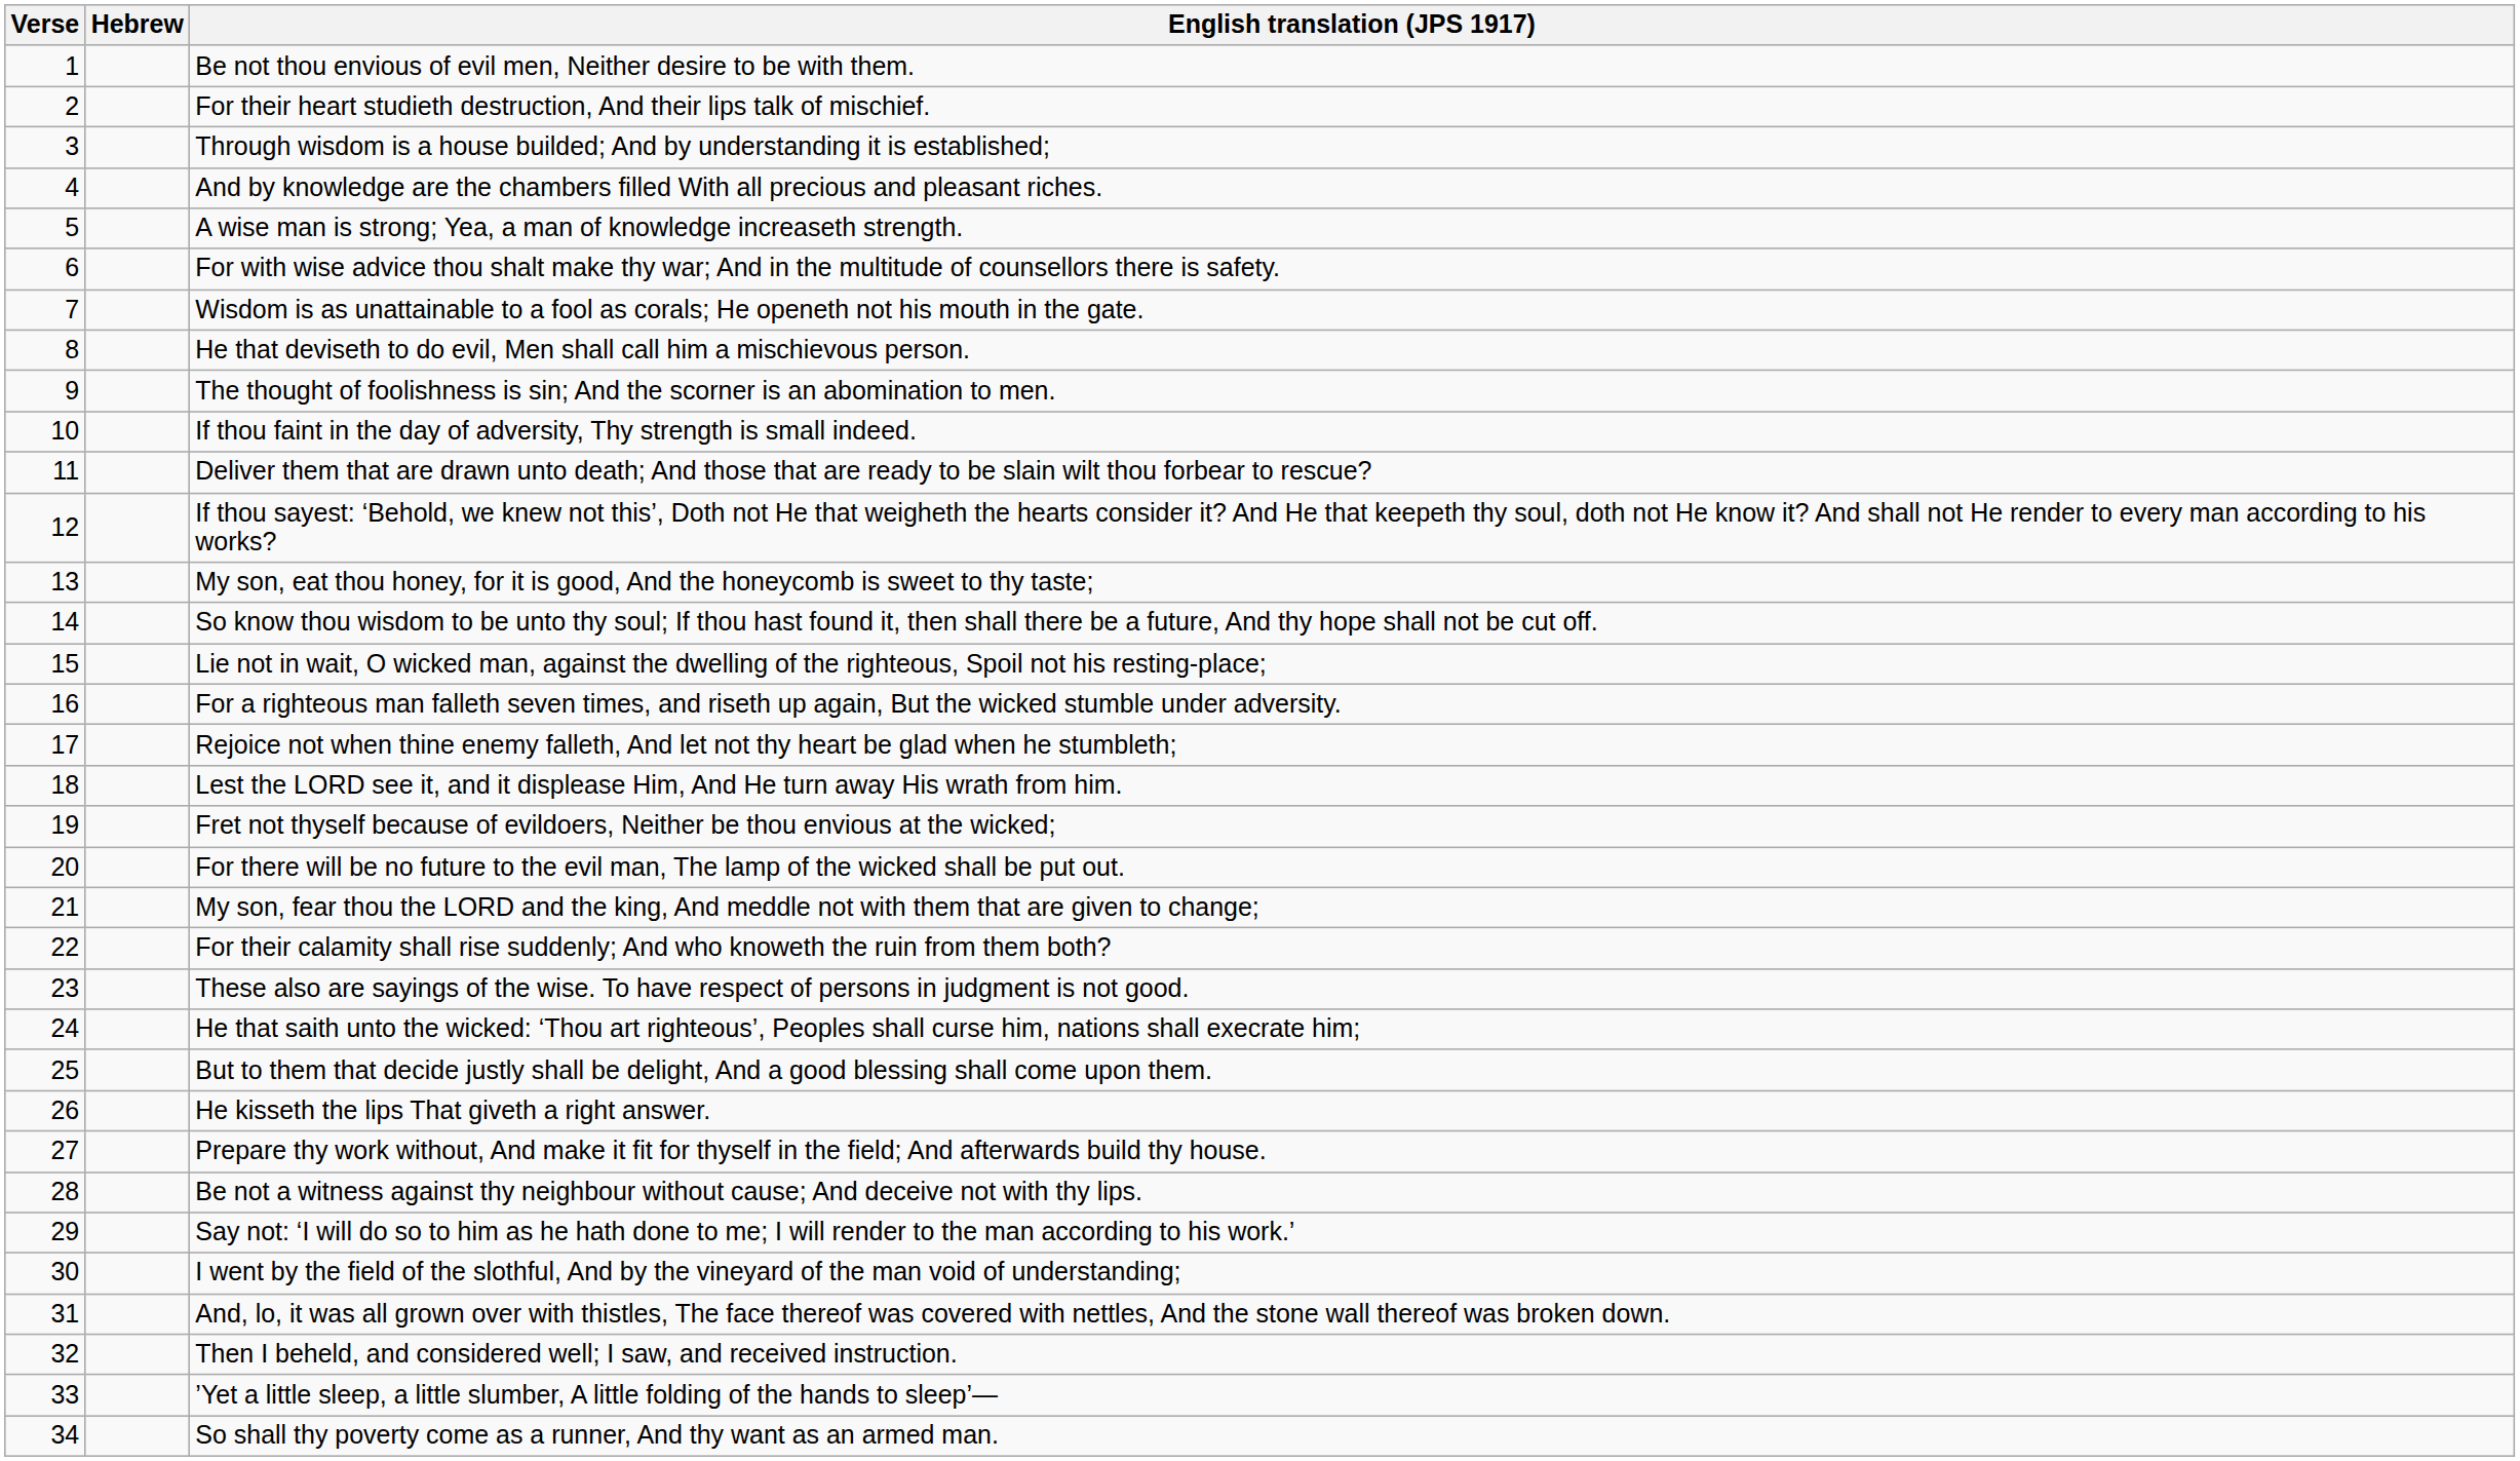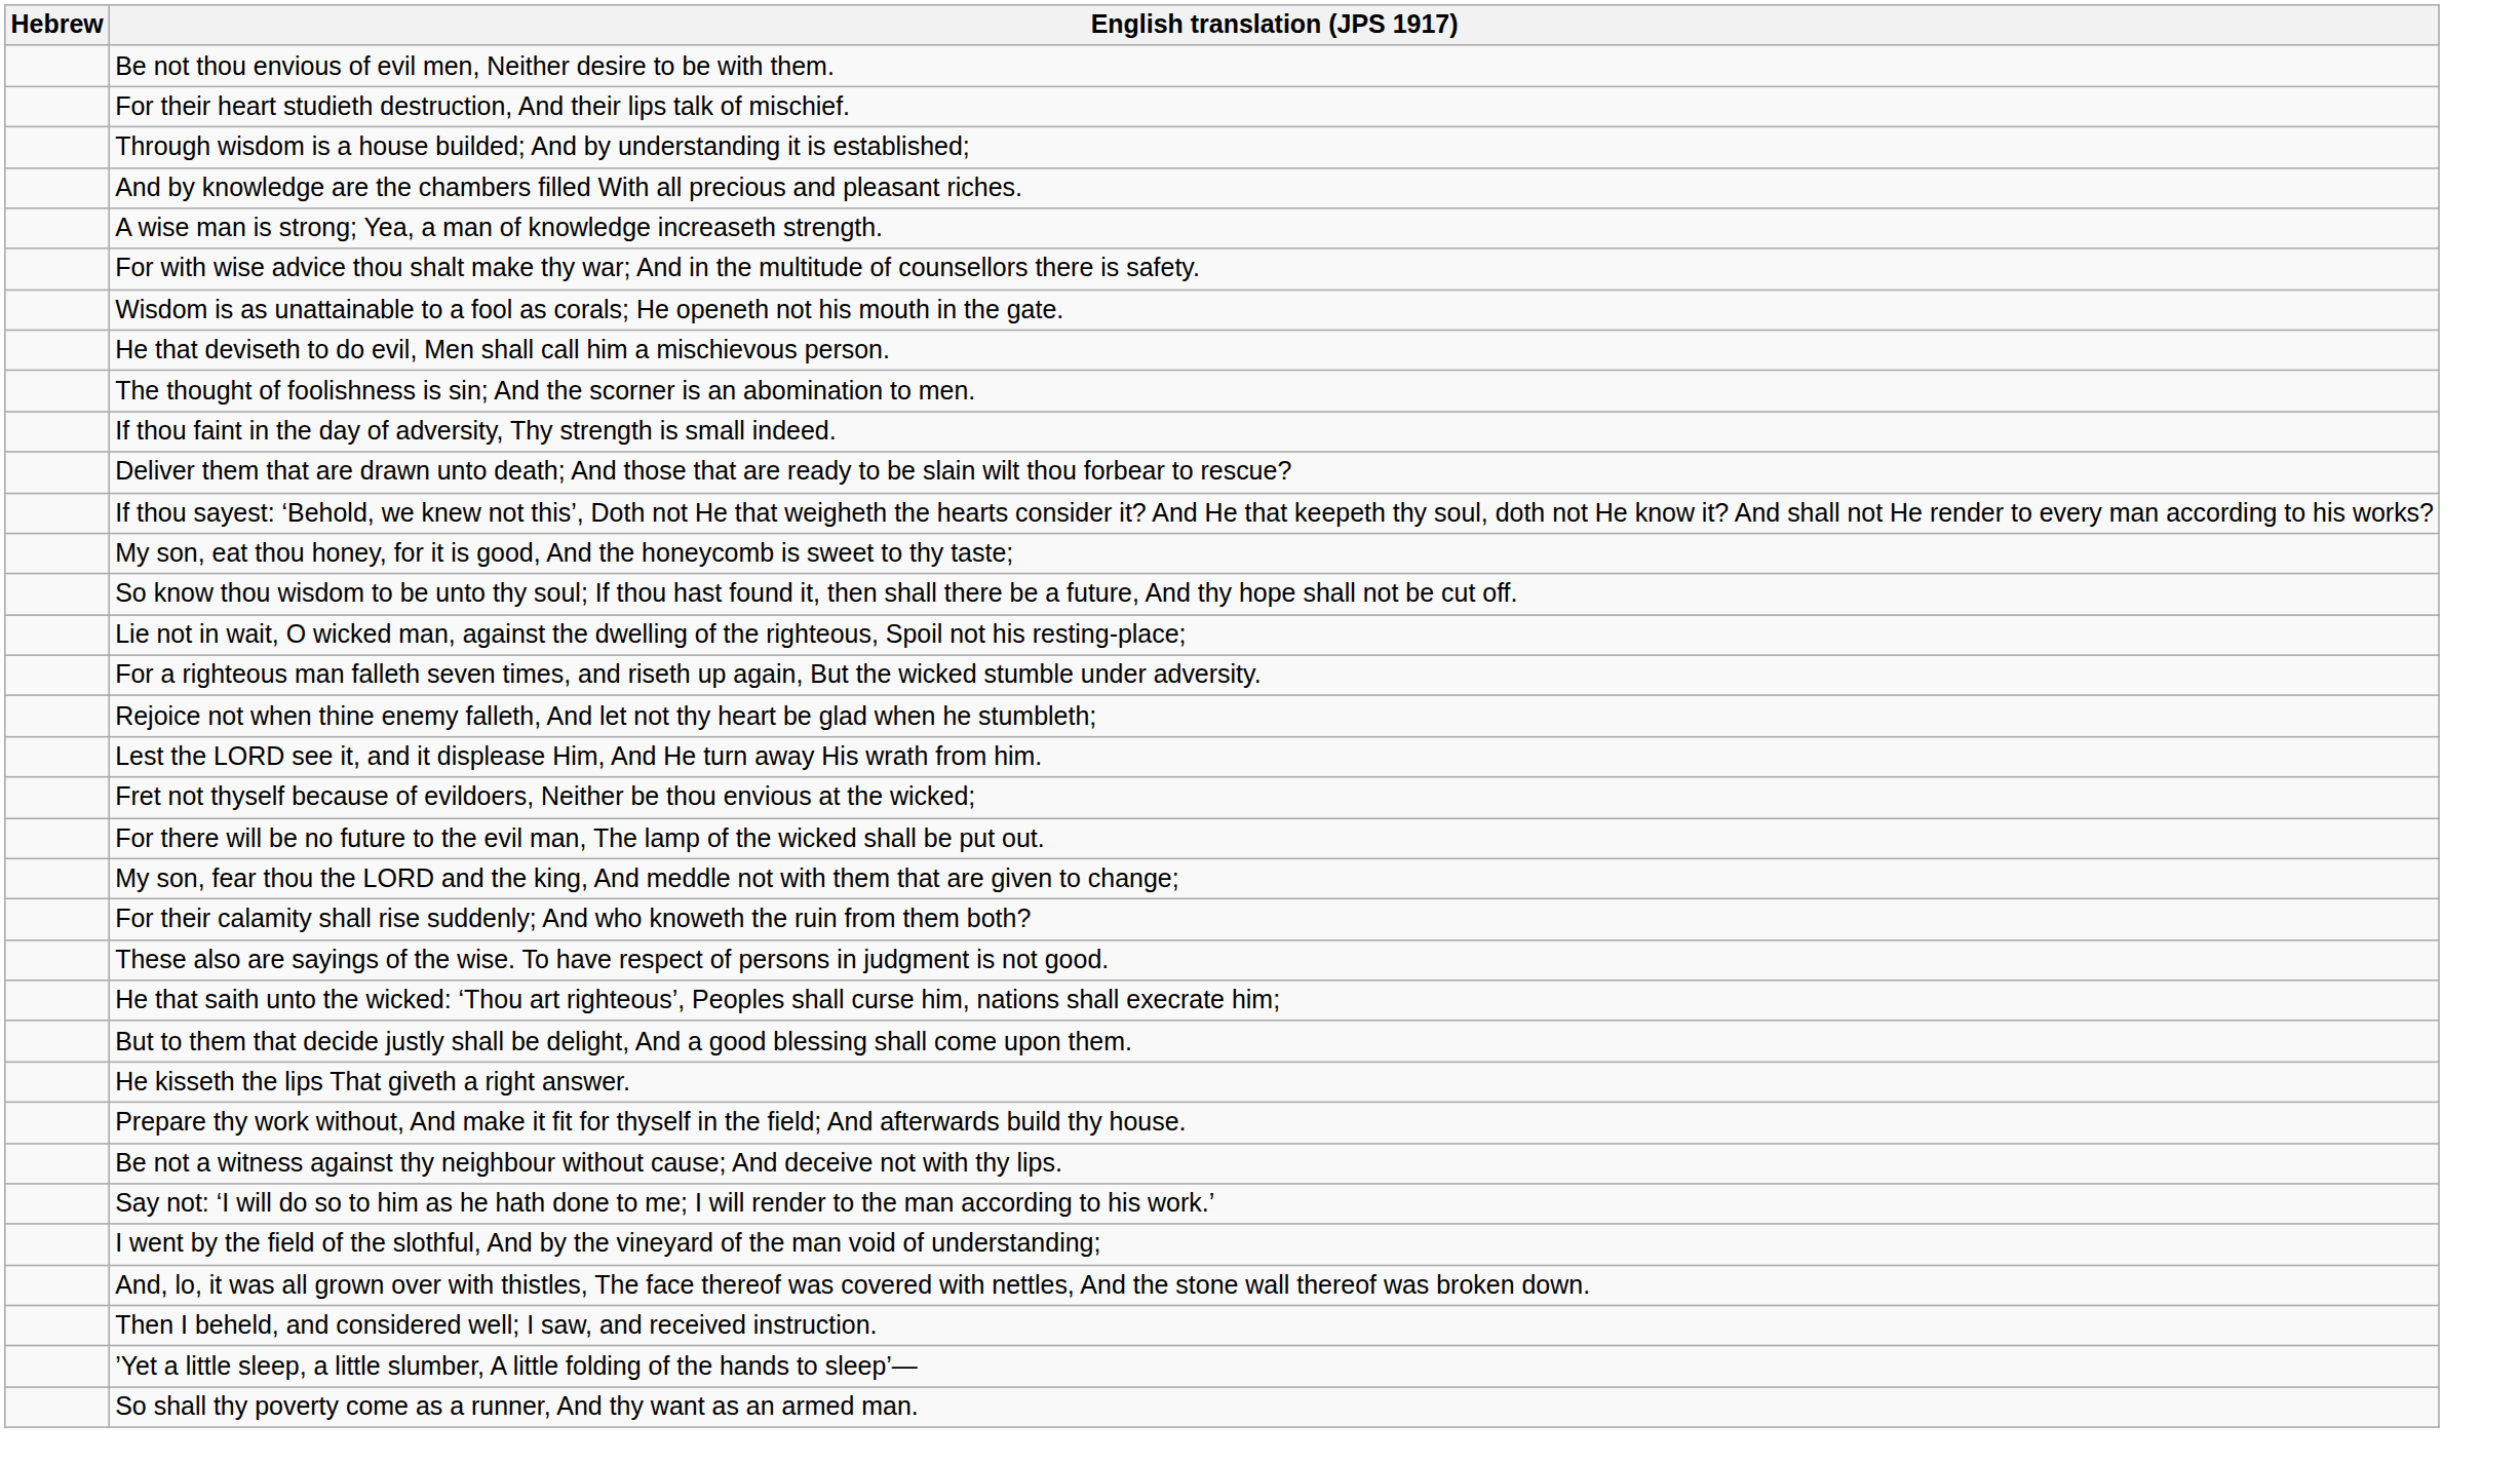 <table class="wikitable">
 <tr>
-<th>Verse</th>
 <th>Hebrew</th>
 <th>English translation (JPS 1917)</th>
 </tr>
 <tr>
-<td style="text-align:right">1</td>
 <td style="text-align:right"></td>
 <td>Be not thou envious of evil men, Neither desire to be with them.</td>
 </tr>
 <tr>
-<td style="text-align:right">2</td>
 <td style="text-align:right"></td>
 <td>For their heart studieth destruction, And their lips talk of mischief.</td>
 </tr>
 <tr>
-<td style="text-align:right">3</td>
 <td style="text-align:right"></td>
 <td>Through wisdom is a house builded; And by understanding it is established;</td>
 </tr>
 <tr>
-<td style="text-align:right">4</td>
 <td style="text-align:right"></td>
 <td>And by knowledge are the chambers filled With all precious and pleasant riches.</td>
 </tr>
 <tr>
-<td style="text-align:right">5</td>
 <td style="text-align:right"></td>
 <td>A wise man is strong; Yea, a man of knowledge increaseth strength.</td>
 </tr>
 <tr>
-<td style="text-align:right">6</td>
 <td style="text-align:right"></td>
 <td>For with wise advice thou shalt make thy war; And in the multitude of counsellors there is safety.</td>
 </tr>
 <tr>
-<td style="text-align:right">7</td>
 <td style="text-align:right"></td>
 <td>Wisdom is as unattainable to a fool as corals; He openeth not his mouth in the gate.</td>
 </tr>
 <tr>
-<td style="text-align:right">8</td>
 <td style="text-align:right"></td>
 <td>He that deviseth to do evil, Men shall call him a mischievous person.</td>
 </tr>
 <tr>
-<td style="text-align:right">9</td>
 <td style="text-align:right"></td>
 <td>The thought of foolishness is sin; And the scorner is an abomination to men.</td>
 </tr>
 <tr>
-<td style="text-align:right">10</td>
 <td style="text-align:right"></td>
 <td>If thou faint in the day of adversity, Thy strength is small indeed.</td>
 </tr>
 <tr>
-<td style="text-align:right">11</td>
 <td style="text-align:right"></td>
 <td>Deliver them that are drawn unto death; And those that are ready to be slain wilt thou forbear to rescue?</td>
 </tr>
 <tr>
-<td style="text-align:right">12</td>
 <td style="text-align:right"></td>
 <td>If thou sayest: ‘Behold, we knew not this’, Doth not He that weigheth the hearts consider it? And He that keepeth thy soul, doth not He know it? And shall not He render to every man according to his works?</td>
 </tr>
 <tr>
-<td style="text-align:right">13</td>
 <td style="text-align:right"></td>
 <td>My son, eat thou honey, for it is good, And the honeycomb is sweet to thy taste;</td>
 </tr>
 <tr>
-<td style="text-align:right">14</td>
 <td style="text-align:right"></td>
 <td>So know thou wisdom to be unto thy soul; If thou hast found it, then shall there be a future, And thy hope shall not be cut off.</td>
 </tr>
 <tr>
-<td style="text-align:right">15</td>
 <td style="text-align:right"></td>
 <td>Lie not in wait, O wicked man, against the dwelling of the righteous, Spoil not his resting-place;</td>
 </tr>
 <tr>
-<td style="text-align:right">16</td>
 <td style="text-align:right"></td>
 <td>For a righteous man falleth seven times, and riseth up again, But the wicked stumble under adversity.</td>
 </tr>
 <tr>
-<td style="text-align:right">17</td>
 <td style="text-align:right"></td>
 <td>Rejoice not when thine enemy falleth, And let not thy heart be glad when he stumbleth;</td>
 </tr>
 <tr>
-<td style="text-align:right">18</td>
 <td style="text-align:right"></td>
 <td>Lest the LORD see it, and it displease Him, And He turn away His wrath from him.</td>
 </tr>
 <tr>
-<td style="text-align:right">19</td>
 <td style="text-align:right"></td>
 <td>Fret not thyself because of evildoers, Neither be thou envious at the wicked;</td>
 </tr>
 <tr>
-<td style="text-align:right">20</td>
 <td style="text-align:right"></td>
 <td>For there will be no future to the evil man, The lamp of the wicked shall be put out.</td>
 </tr>
 <tr>
-<td style="text-align:right">21</td>
 <td style="text-align:right"></td>
 <td>My son, fear thou the LORD and the king, And meddle not with them that are given to change;</td>
 </tr>
 <tr>
-<td style="text-align:right">22</td>
 <td style="text-align:right"></td>
 <td>For their calamity shall rise suddenly; And who knoweth the ruin from them both?</td>
 </tr>
 <tr>
-<td style="text-align:right">23</td>
 <td style="text-align:right"></td>
 <td>These also are sayings of the wise. To have respect of persons in judgment is not good.</td>
 </tr>
 <tr>
-<td style="text-align:right">24</td>
 <td style="text-align:right"></td>
 <td>He that saith unto the wicked: ‘Thou art righteous’, Peoples shall curse him, nations shall execrate him;</td>
 </tr>
 <tr>
-<td style="text-align:right">25</td>
 <td style="text-align:right"></td>
 <td>But to them that decide justly shall be delight, And a good blessing shall come upon them.</td>
 </tr>
 <tr>
-<td style="text-align:right">26</td>
 <td style="text-align:right"></td>
 <td>He kisseth the lips That giveth a right answer.</td>
 </tr>
 <tr>
-<td style="text-align:right">27</td>
 <td style="text-align:right"></td>
 <td>Prepare thy work without, And make it fit for thyself in the field; And afterwards build thy house.</td>
 </tr>
 <tr>
-<td style="text-align:right">28</td>
 <td style="text-align:right"></td>
 <td>Be not a witness against thy neighbour without cause; And deceive not with thy lips.</td>
 </tr>
 <tr>
-<td style="text-align:right">29</td>
 <td style="text-align:right"></td>
 <td>Say not: ‘I will do so to him as he hath done to me; I will render to the man according to his work.’</td>
 </tr>
 <tr>
-<td style="text-align:right">30</td>
 <td style="text-align:right"></td>
 <td>I went by the field of the slothful, And by the vineyard of the man void of understanding;</td>
 </tr>
 <tr>
-<td style="text-align:right">31</td>
 <td style="text-align:right"></td>
 <td>And, lo, it was all grown over with thistles, The face thereof was covered with nettles, And the stone wall thereof was broken down.</td>
 </tr>
 <tr>
-<td style="text-align:right">32</td>
 <td style="text-align:right"></td>
 <td>Then I beheld, and considered well; I saw, and received instruction.</td>
 </tr>
 <tr>
-<td style="text-align:right">33</td>
 <td style="text-align:right"></td>
 <td>’Yet a little sleep, a little slumber, A little folding of the hands to sleep’—</td>
 </tr>
 <tr>
-<td style="text-align:right">34</td>
 <td style="text-align:right"></td>
 <td>So shall thy poverty come as a runner, And thy want as an armed man.</td>
 </tr>
 </table>
